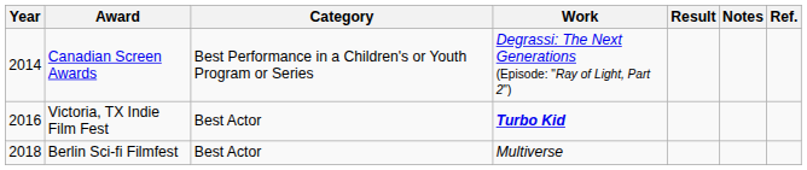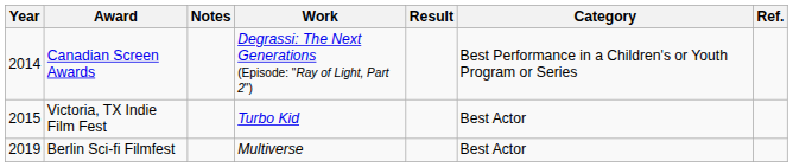 <table class="wikitable">
 <tr>
 <th>Year</th>
 <th>Award</th>
-<th>Category</th>
+<th>Notes</th>
 <th>Work</th>
 <th>Result</th>
-<th>Notes</th>
+<th>Category</th>
 <th>Ref.</th>
 </tr>
 <tr>
 <td>2014</td>
 <td><a href='#'>Canadian Screen Awards</a></td>
-<td>Best Performance in a Children's or Youth Program or Series</td>
+<td></td>
 <td><em><a href='#'>Degrassi: The Next Generations</a></em><br><small>(Episode: "<em>Ray of Light, Part 2</em>")</small></td>
 <td></td>
-<td></td>
+<td>Best Performance in a Children's or Youth Program or Series</td>
 <td style="text-align:center;"></td>
 </tr>
 <tr>
-<td>2016</td>
+<td>2015</td>
 <td>Victoria, TX Indie Film Fest</td>
+<td></td>
+<td><em><a href='#'>Turbo Kid</a></em></td>
+<td></td>
 <td>Best Actor</td>
-<td><strong><em><a href='#'>Turbo Kid</a></em></strong></td>
-<td></td>
-<td></td>
 <td style="text-align:center;"></td>
 </tr>
 <tr>
-<td>2018</td>
+<td>2019</td>
 <td>Berlin Sci-fi Filmfest</td>
-<td>Best Actor</td>
+<td></td>
 <td><em>Multiverse</em></td>
 <td></td>
-<td></td>
+<td>Best Actor</td>
 <td style="text-align:center;"></td>
 </tr>
 </table>
